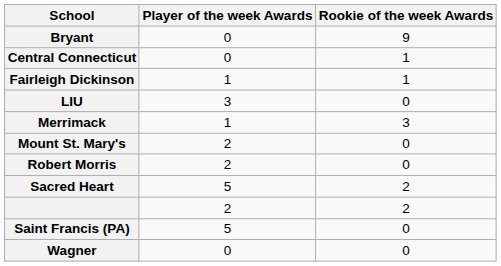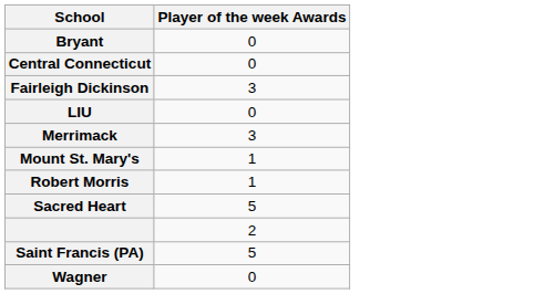 <table class="wikitable sortable" style="text-align: center;font-size:90%;">
 <tr>
 <th>School</th>
 <th>Player of the week Awards</th>
-<th>Rookie of the week Awards</th>
 </tr>
 <tr>
 <th style=>Bryant</th>
 <td>0</td>
-<td>9</td>
 </tr>
 <tr>
 <th style=>Central Connecticut</th>
 <td>0</td>
-<td>1</td>
 </tr>
 <tr>
 <th style=>Fairleigh Dickinson</th>
-<td>1</td>
-<td>1</td>
+<td>3</td>
 </tr>
 <tr>
 <th style=>LIU</th>
-<td>3</td>
 <td>0</td>
 </tr>
 <tr>
 <th style=>Merrimack</th>
-<td>1</td>
 <td>3</td>
 </tr>
 <tr>
 <th style=>Mount St. Mary's</th>
-<td>2</td>
-<td>0</td>
+<td>1</td>
 </tr>
 <tr>
 <th style=>Robert Morris</th>
-<td>2</td>
-<td>0</td>
+<td>1</td>
 </tr>
 <tr>
 <th style=>Sacred Heart</th>
 <td>5</td>
-<td>2</td>
 </tr>
 <tr>
 <th style=></th>
-<td>2</td>
 <td>2</td>
 </tr>
 <tr>
 <th style=>Saint Francis (PA)</th>
 <td>5</td>
-<td>0</td>
 </tr>
 <tr>
 <th style=>Wagner</th>
 <td>0</td>
-<td>0</td>
 </tr>
 </table>
